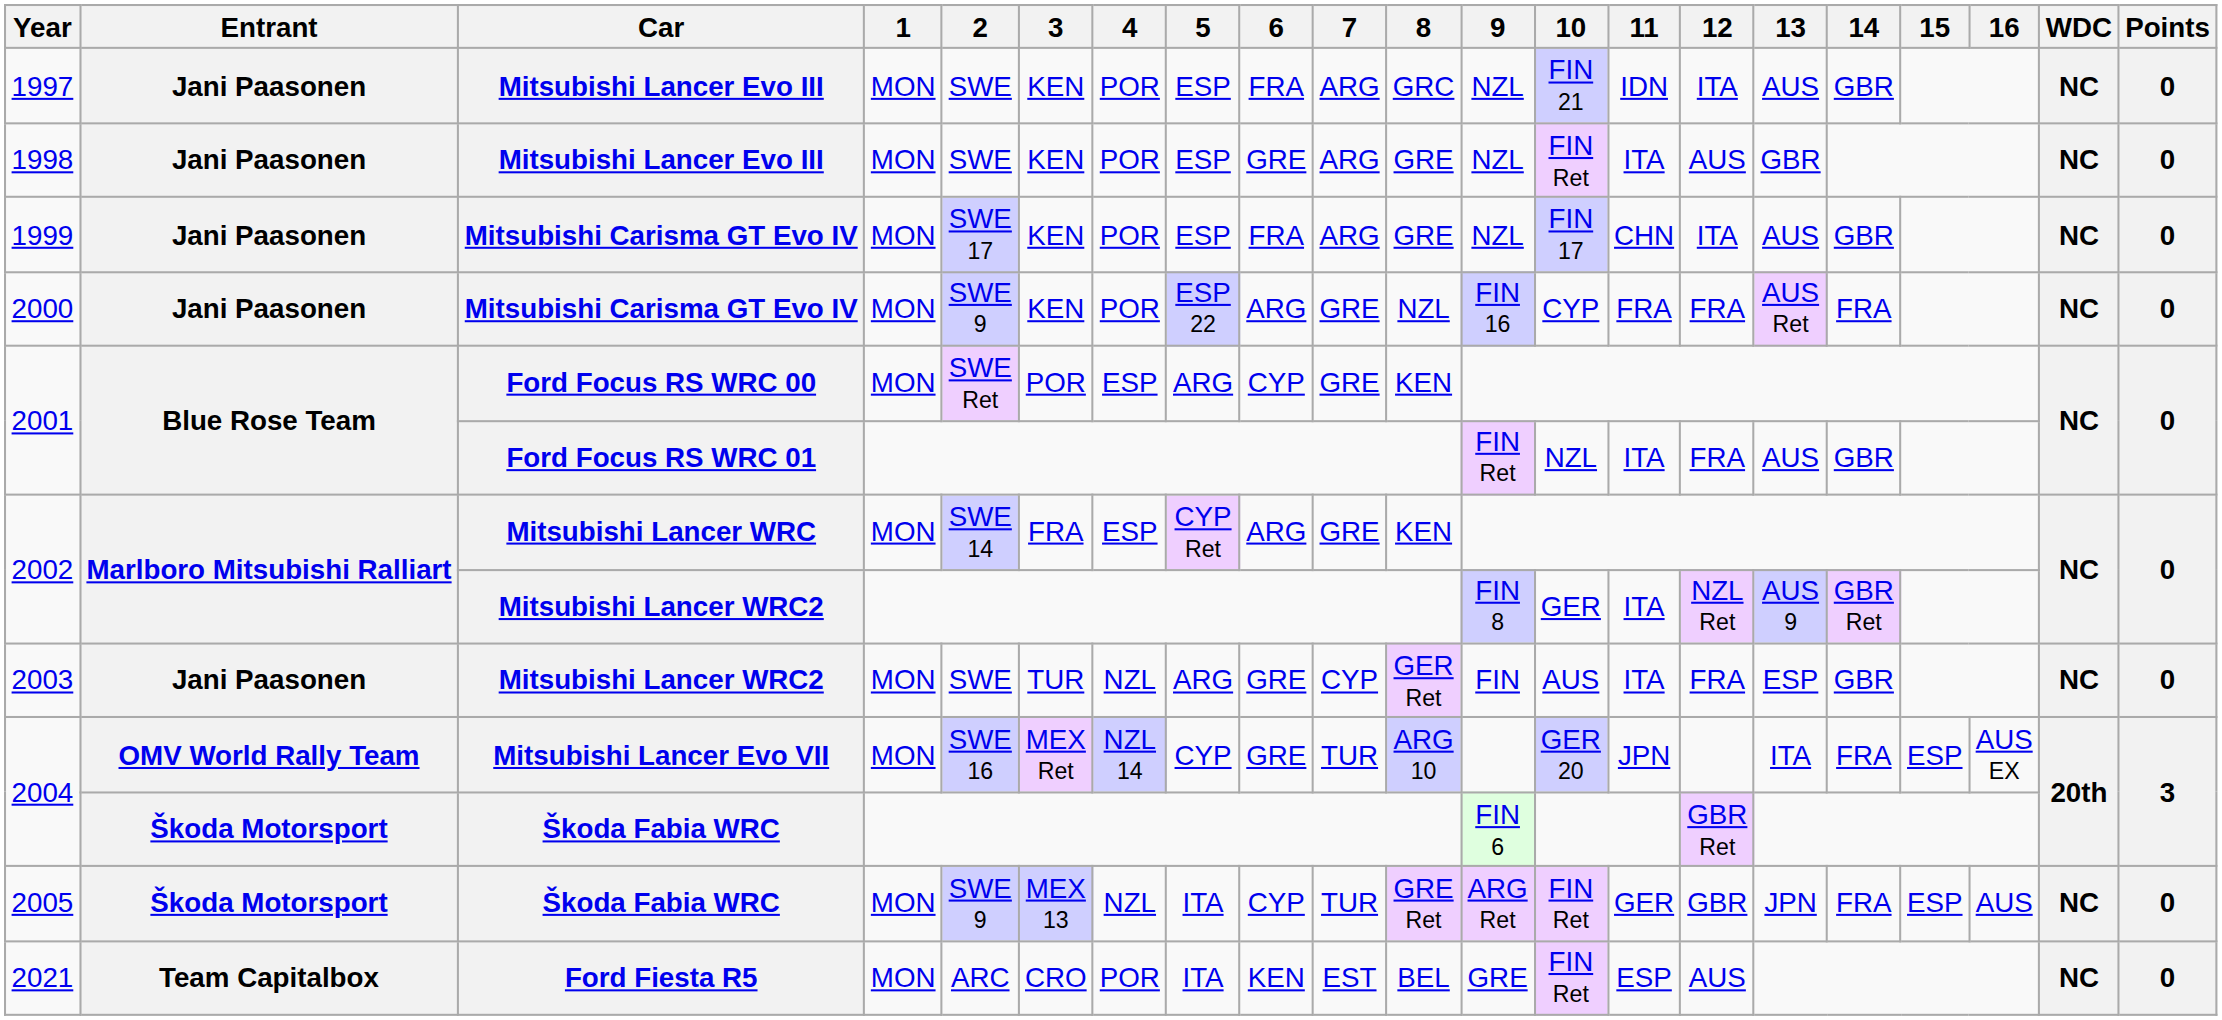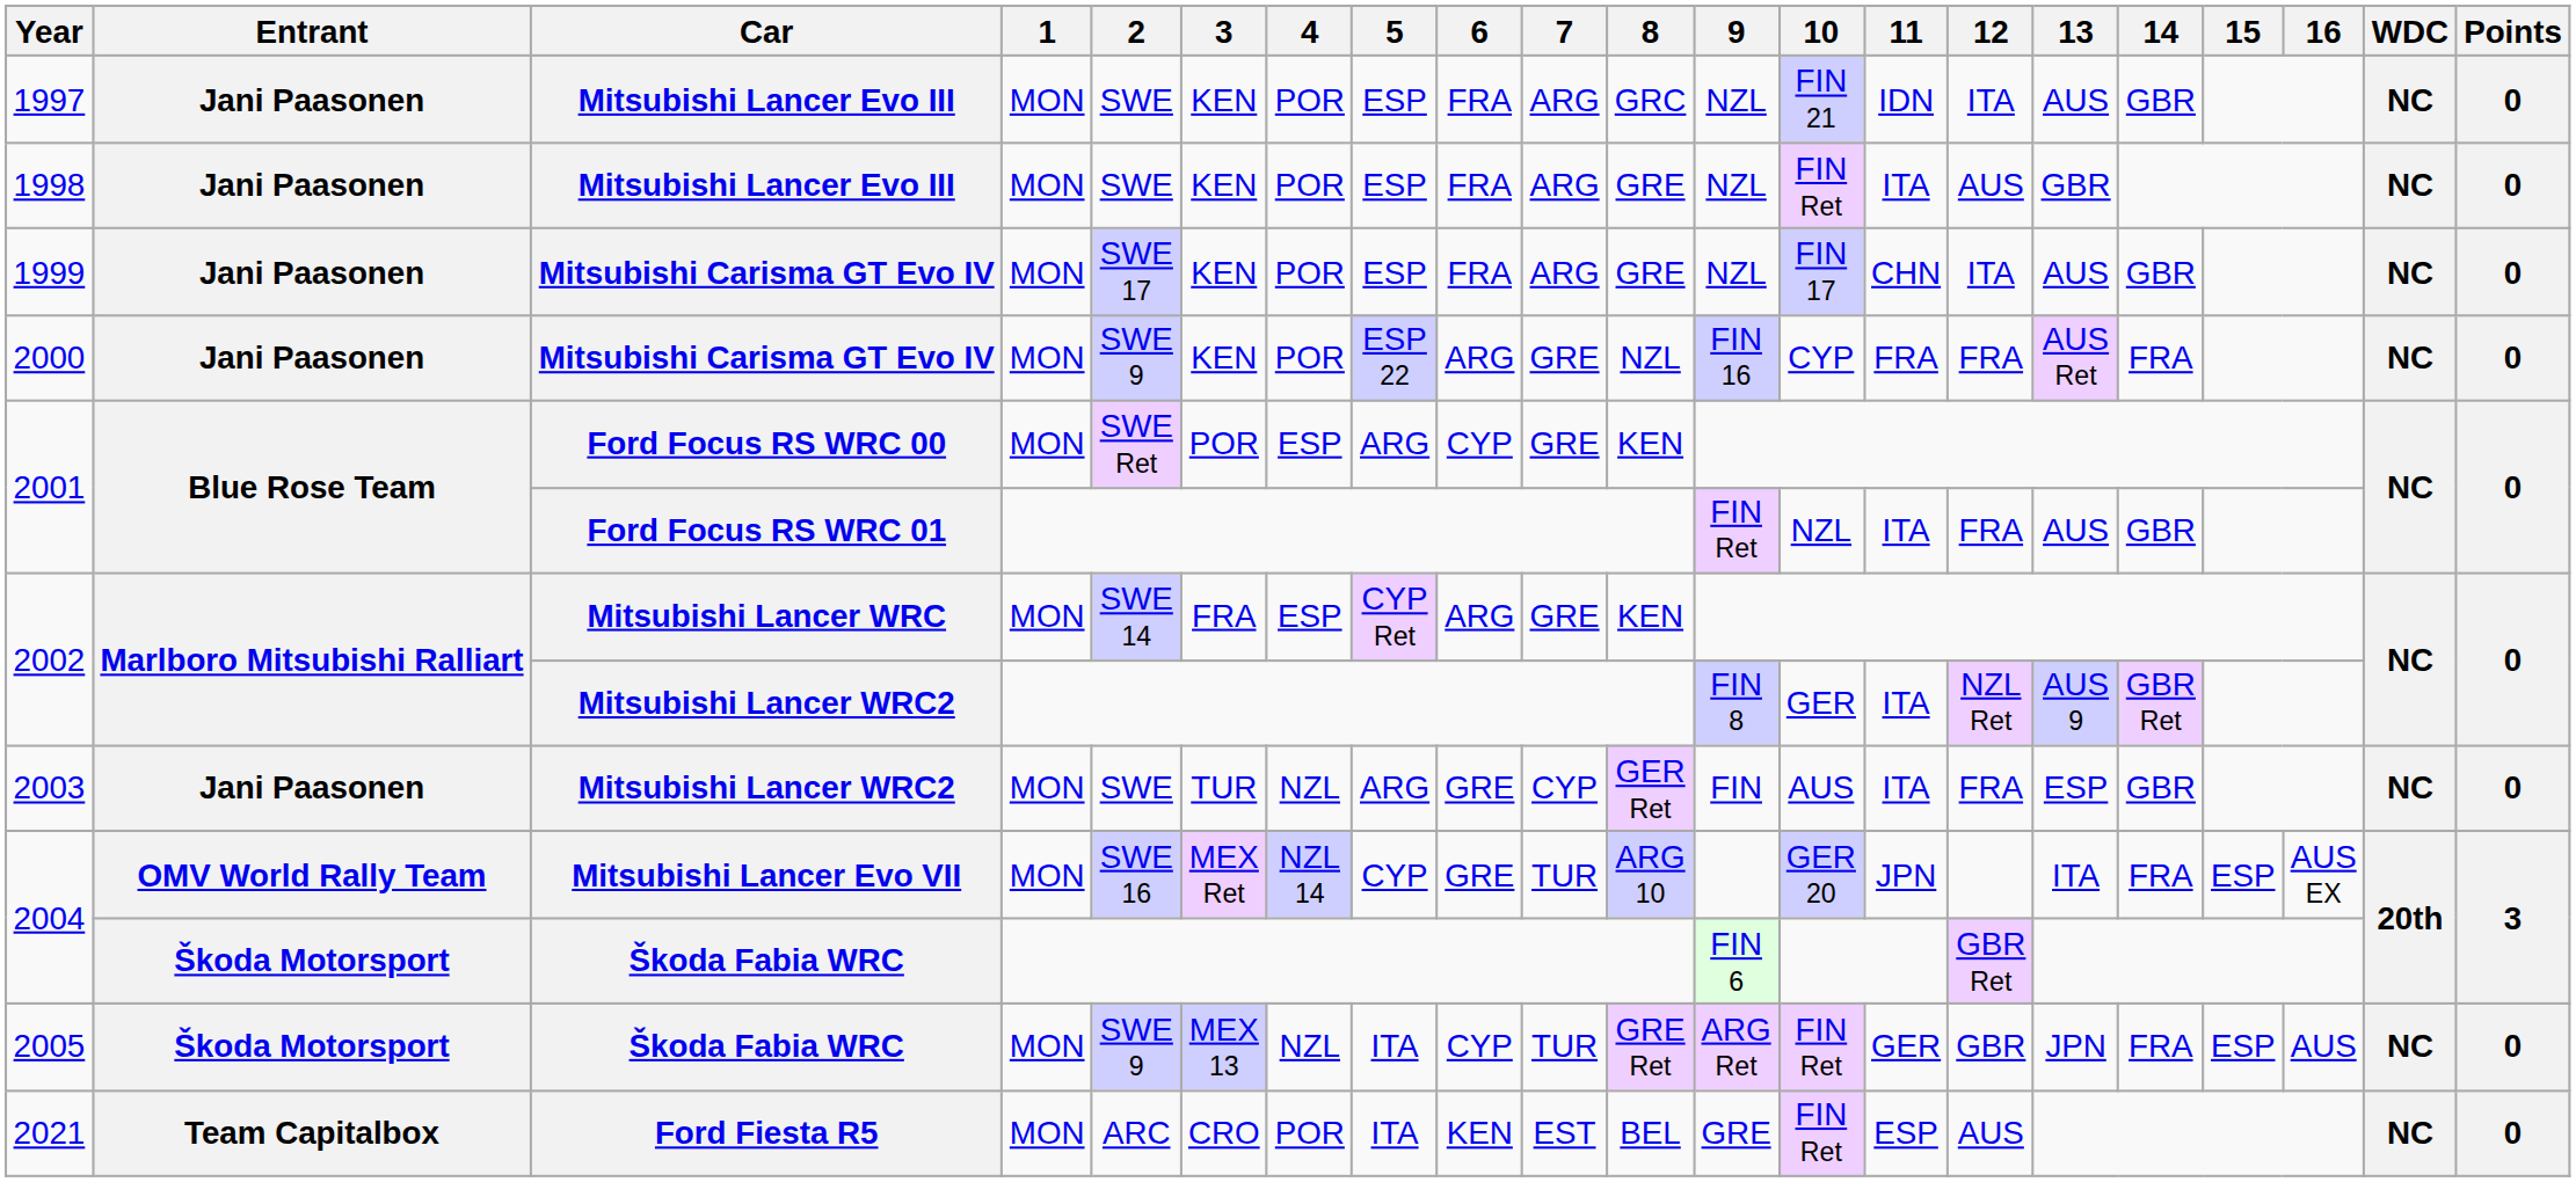 <table class="wikitable" style="text-align:center; font-size:85%">
 <tr>
 <th>Year</th>
 <th>Entrant</th>
 <th>Car</th>
 <th>1</th>
 <th>2</th>
 <th>3</th>
 <th>4</th>
 <th>5</th>
 <th>6</th>
 <th>7</th>
 <th>8</th>
 <th>9</th>
 <th>10</th>
 <th>11</th>
 <th>12</th>
 <th>13</th>
 <th>14</th>
 <th>15</th>
 <th>16</th>
 <th>WDC</th>
 <th>Points</th>
 </tr>
 <tr>
 <td><a href='#'>1997</a></td>
 <th nowrap>Jani Paasonen</th>
 <th nowrap><a href='#'>Mitsubishi Lancer Evo III</a></th>
 <td><a href='#'>MON</a></td>
 <td><a href='#'>SWE</a></td>
 <td><a href='#'>KEN</a></td>
 <td><a href='#'>POR</a></td>
 <td><a href='#'>ESP</a></td>
 <td><a href='#'>FRA</a></td>
 <td><a href='#'>ARG</a></td>
 <td><a href='#'>GRC</a></td>
 <td><a href='#'>NZL</a></td>
 <td style="background:#CFCFFF;"><a href='#'>FIN</a><br><small>21</small></td>
 <td><a href='#'>IDN</a></td>
 <td><a href='#'>ITA</a></td>
 <td><a href='#'>AUS</a></td>
 <td><a href='#'>GBR</a></td>
 <td colspan=2></td>
 <th>NC</th>
 <th>0</th>
 </tr>
 <tr>
 <td><a href='#'>1998</a></td>
 <th nowrap>Jani Paasonen</th>
 <th nowrap><a href='#'>Mitsubishi Lancer Evo III</a></th>
 <td><a href='#'>MON</a></td>
 <td><a href='#'>SWE</a></td>
 <td><a href='#'>KEN</a></td>
 <td><a href='#'>POR</a></td>
 <td><a href='#'>ESP</a></td>
-<td><a href='#'>GRE</a></td>
+<td><a href='#'>FRA</a></td>
 <td><a href='#'>ARG</a></td>
 <td><a href='#'>GRE</a></td>
 <td><a href='#'>NZL</a></td>
 <td style="background:#EFCFFF;"><a href='#'>FIN</a><br><small>Ret</small></td>
 <td><a href='#'>ITA</a></td>
 <td><a href='#'>AUS</a></td>
 <td><a href='#'>GBR</a></td>
 <td colspan=3></td>
 <th>NC</th>
 <th>0</th>
 </tr>
 <tr>
 <td><a href='#'>1999</a></td>
 <th nowrap>Jani Paasonen</th>
 <th nowrap><a href='#'>Mitsubishi Carisma GT Evo IV</a></th>
 <td><a href='#'>MON</a></td>
 <td style="background:#CFCFFF;"><a href='#'>SWE</a><br><small>17</small></td>
 <td><a href='#'>KEN</a></td>
 <td><a href='#'>POR</a></td>
 <td><a href='#'>ESP</a></td>
 <td><a href='#'>FRA</a></td>
 <td><a href='#'>ARG</a></td>
 <td><a href='#'>GRE</a></td>
 <td><a href='#'>NZL</a></td>
 <td style="background:#CFCFFF;"><a href='#'>FIN</a><br><small>17</small></td>
 <td><a href='#'>CHN</a></td>
 <td><a href='#'>ITA</a></td>
 <td><a href='#'>AUS</a></td>
 <td><a href='#'>GBR</a></td>
 <td colspan=2></td>
 <th>NC</th>
 <th>0</th>
 </tr>
 <tr>
 <td><a href='#'>2000</a></td>
 <th nowrap>Jani Paasonen</th>
 <th nowrap><a href='#'>Mitsubishi Carisma GT Evo IV</a></th>
 <td><a href='#'>MON</a></td>
 <td style="background:#CFCFFF;"><a href='#'>SWE</a><br><small>9</small></td>
 <td><a href='#'>KEN</a></td>
 <td><a href='#'>POR</a></td>
 <td style="background:#CFCFFF;"><a href='#'>ESP</a><br><small>22</small></td>
 <td><a href='#'>ARG</a></td>
 <td><a href='#'>GRE</a></td>
 <td><a href='#'>NZL</a></td>
 <td style="background:#CFCFFF;"><a href='#'>FIN</a><br><small>16</small></td>
 <td><a href='#'>CYP</a></td>
 <td><a href='#'>FRA</a></td>
 <td><a href='#'>FRA</a></td>
 <td style="background:#EFCFFF;"><a href='#'>AUS</a><br><small>Ret</small></td>
 <td><a href='#'>FRA</a></td>
 <td colspan=2></td>
 <th>NC</th>
 <th>0</th>
 </tr>
 <tr>
 <td rowspan=2><a href='#'>2001</a></td>
 <th rowspan=2 nowrap>Blue Rose Team</th>
 <th nowrap><a href='#'>Ford Focus RS WRC 00</a></th>
 <td><a href='#'>MON</a></td>
 <td style="background:#EFCFFF;"><a href='#'>SWE</a><br><small>Ret</small></td>
 <td><a href='#'>POR</a></td>
 <td><a href='#'>ESP</a></td>
 <td><a href='#'>ARG</a></td>
 <td><a href='#'>CYP</a></td>
 <td><a href='#'>GRE</a></td>
 <td><a href='#'>KEN</a></td>
 <td colspan=8></td>
 <th rowspan=2>NC</th>
 <th rowspan=2>0</th>
 </tr>
 <tr>
 <th nowrap><a href='#'>Ford Focus RS WRC 01</a></th>
 <td colspan=8></td>
 <td style="background:#EFCFFF;"><a href='#'>FIN</a><br><small>Ret</small></td>
 <td><a href='#'>NZL</a></td>
 <td><a href='#'>ITA</a></td>
 <td><a href='#'>FRA</a></td>
 <td><a href='#'>AUS</a></td>
 <td><a href='#'>GBR</a></td>
 <td colspan=2></td>
 </tr>
 <tr>
 <td rowspan=2><a href='#'>2002</a></td>
 <th rowspan=2 nowrap><a href='#'>Marlboro Mitsubishi Ralliart</a></th>
 <th nowrap><a href='#'>Mitsubishi Lancer WRC</a></th>
 <td><a href='#'>MON</a></td>
 <td style="background:#CFCFFF;"><a href='#'>SWE</a><br><small>14</small></td>
 <td><a href='#'>FRA</a></td>
 <td><a href='#'>ESP</a></td>
 <td style="background:#EFCFFF;"><a href='#'>CYP</a><br><small>Ret</small></td>
 <td><a href='#'>ARG</a></td>
 <td><a href='#'>GRE</a></td>
 <td><a href='#'>KEN</a></td>
 <td colspan=8></td>
 <th rowspan=2>NC</th>
 <th rowspan=2>0</th>
 </tr>
 <tr>
 <th nowrap><a href='#'>Mitsubishi Lancer WRC2</a></th>
 <td colspan=8></td>
 <td style="background:#CFCFFF;"><a href='#'>FIN</a><br><small>8</small></td>
 <td><a href='#'>GER</a></td>
 <td><a href='#'>ITA</a></td>
 <td style="background:#EFCFFF;"><a href='#'>NZL</a><br><small>Ret</small></td>
 <td style="background:#CFCFFF;"><a href='#'>AUS</a><br><small>9</small></td>
 <td style="background:#EFCFFF;"><a href='#'>GBR</a><br><small>Ret</small></td>
 <td colspan=2></td>
 </tr>
 <tr>
 <td><a href='#'>2003</a></td>
 <th nowrap>Jani Paasonen</th>
 <th nowrap><a href='#'>Mitsubishi Lancer WRC2</a></th>
 <td><a href='#'>MON</a></td>
 <td><a href='#'>SWE</a></td>
 <td><a href='#'>TUR</a></td>
 <td><a href='#'>NZL</a></td>
 <td><a href='#'>ARG</a></td>
 <td><a href='#'>GRE</a></td>
 <td><a href='#'>CYP</a></td>
 <td style="background:#EFCFFF;"><a href='#'>GER</a><br><small>Ret</small></td>
 <td><a href='#'>FIN</a></td>
 <td><a href='#'>AUS</a></td>
 <td><a href='#'>ITA</a></td>
 <td><a href='#'>FRA</a></td>
 <td><a href='#'>ESP</a></td>
 <td><a href='#'>GBR</a></td>
 <td colspan=2></td>
 <th>NC</th>
 <th>0</th>
 </tr>
 <tr>
 <td rowspan=2><a href='#'>2004</a></td>
 <th nowrap><a href='#'>OMV World Rally Team</a></th>
 <th nowrap><a href='#'>Mitsubishi Lancer Evo VII</a></th>
 <td><a href='#'>MON</a></td>
 <td style="background:#CFCFFF;"><a href='#'>SWE</a><br><small>16</small></td>
 <td style="background:#EFCFFF;"><a href='#'>MEX</a><br><small>Ret</small></td>
 <td style="background:#CFCFFF;"><a href='#'>NZL</a><br><small>14</small></td>
 <td><a href='#'>CYP</a></td>
 <td><a href='#'>GRE</a></td>
 <td><a href='#'>TUR</a></td>
 <td style="background:#CFCFFF;"><a href='#'>ARG</a><br><small>10</small></td>
 <td></td>
 <td style="background:#CFCFFF;"><a href='#'>GER</a><br><small>20</small></td>
 <td><a href='#'>JPN</a></td>
 <td></td>
 <td><a href='#'>ITA</a></td>
 <td><a href='#'>FRA</a></td>
 <td><a href='#'>ESP</a></td>
 <td><a href='#'>AUS</a><br><small>EX</small></td>
 <th rowspan=2>20th</th>
 <th rowspan=2>3</th>
 </tr>
 <tr>
 <th nowrap><a href='#'>Škoda Motorsport</a></th>
 <th nowrap><a href='#'>Škoda Fabia WRC</a></th>
 <td colspan=8></td>
 <td style="background:#DFFFDF;"><a href='#'>FIN</a><br><small>6</small></td>
 <td colspan=2></td>
 <td style="background:#EFCFFF;"><a href='#'>GBR</a><br><small>Ret</small></td>
 <td colspan=4></td>
 </tr>
 <tr>
 <td><a href='#'>2005</a></td>
 <th nowrap><a href='#'>Škoda Motorsport</a></th>
 <th nowrap><a href='#'>Škoda Fabia WRC</a></th>
 <td><a href='#'>MON</a></td>
 <td style="background:#CFCFFF;"><a href='#'>SWE</a><br><small>9</small></td>
 <td style="background:#CFCFFF;"><a href='#'>MEX</a><br><small>13</small></td>
 <td><a href='#'>NZL</a></td>
 <td><a href='#'>ITA</a></td>
 <td><a href='#'>CYP</a></td>
 <td><a href='#'>TUR</a></td>
 <td style="background:#EFCFFF;"><a href='#'>GRE</a><br><small>Ret</small></td>
 <td style="background:#EFCFFF;"><a href='#'>ARG</a><br><small>Ret</small></td>
 <td style="background:#EFCFFF;"><a href='#'>FIN</a><br><small>Ret</small></td>
 <td><a href='#'>GER</a></td>
 <td><a href='#'>GBR</a></td>
 <td><a href='#'>JPN</a></td>
 <td><a href='#'>FRA</a></td>
 <td><a href='#'>ESP</a></td>
 <td><a href='#'>AUS</a></td>
 <th>NC</th>
 <th>0</th>
 </tr>
 <tr>
 <td><a href='#'>2021</a></td>
 <th nowrap>Team Capitalbox</th>
 <th nowrap><a href='#'>Ford Fiesta R5</a></th>
 <td><a href='#'>MON</a></td>
 <td><a href='#'>ARC</a></td>
 <td><a href='#'>CRO</a></td>
 <td><a href='#'>POR</a></td>
 <td><a href='#'>ITA</a></td>
 <td><a href='#'>KEN</a></td>
 <td><a href='#'>EST</a></td>
 <td><a href='#'>BEL</a></td>
 <td><a href='#'>GRE</a></td>
 <td style="background:#EFCFFF;"><a href='#'>FIN</a><br><small>Ret</small></td>
 <td><a href='#'>ESP</a></td>
 <td><a href='#'>AUS</a></td>
 <td colspan=4></td>
 <th>NC</th>
 <th>0</th>
 </tr>
 </table>
